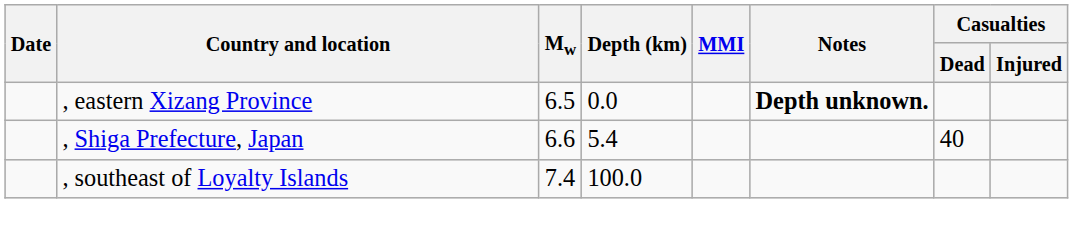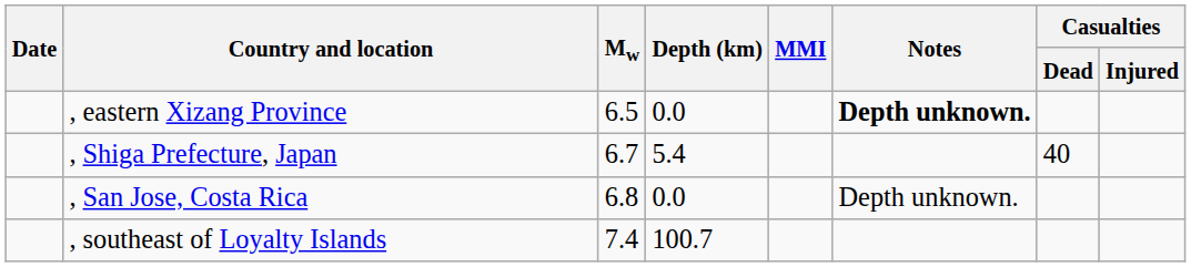 <table class="wikitable sortable sort-under" style="border:1px black; margin-left:1em;">
 <tr>
 <th rowspan="2"><small>Date</small></th>
 <th rowspan="2" style="width: 310px"><small>Country and location</small></th>
 <th rowspan="2"><small>M<sub>w</sub></small></th>
 <th rowspan="2"><small>Depth (km)</small></th>
 <th rowspan="2"><small><a href='#'>MMI</a></small></th>
 <th rowspan="2" class="unsortable"><small>Notes</small></th>
 <th colspan="2"><small>Casualties</small></th>
 </tr>
 <tr>
 <th><small>Dead</small></th>
 <th><small>Injured</small></th>
 </tr>
 <tr>
 <td></td>
 <td>, eastern <a href='#'>Xizang Province</a></td>
 <td>6.5</td>
 <td>0.0</td>
 <td></td>
 <td><strong>Depth unknown.</strong></td>
 <td></td>
 <td></td>
 </tr>
 <tr>
 <td></td>
 <td>, <a href='#'>Shiga Prefecture</a>, <a href='#'>Japan</a></td>
-<td>6.6</td>
+<td>6.7</td>
 <td>5.4</td>
 <td></td>
 <td></td>
 <td>40</td>
 <td></td>
 </tr>
 <tr>
 <td></td>
+<td>, <a href='#'>San Jose, Costa Rica</a></td>
+<td>6.8</td>
+<td>0.0</td>
+<td></td>
+<td>Depth unknown.</td>
+<td></td>
+<td></td>
+</tr>
+<tr>
+<td></td>
 <td>, southeast of <a href='#'>Loyalty Islands</a></td>
 <td>7.4</td>
-<td>100.0</td>
+<td>100.7</td>
 <td></td>
 <td></td>
 <td></td>
 <td></td>
 </tr>
 </table>
